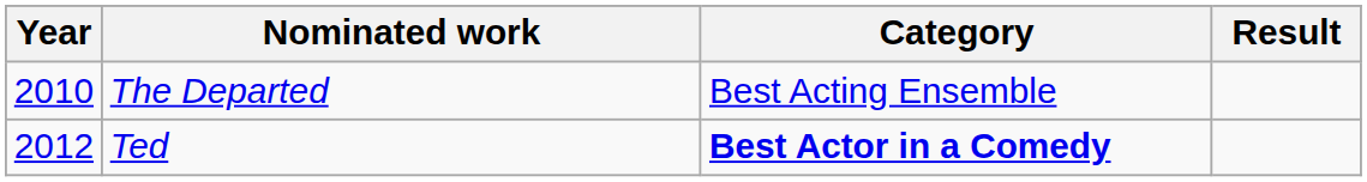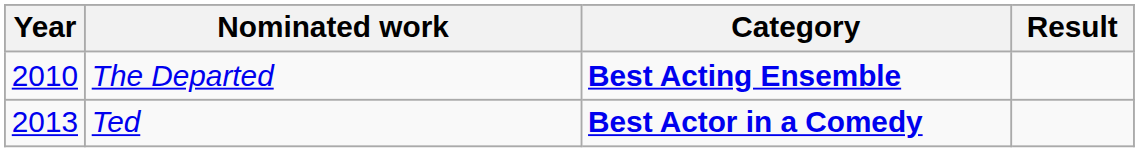 <table class=wikitable>
 <tr>
 <th scope="col" style="width:1em;">Year</th>
 <th scope="col" style="width:39em;">Nominated work</th>
 <th scope="col" style="width:33em;">Category</th>
 <th scope="col" style="width:5em;">Result</th>
 </tr>
 <tr>
 <td><a href='#'>2010</a></td>
 <td><em><a href='#'>The Departed</a></em></td>
-<td><a href='#'>Best Acting Ensemble</a></td>
+<td><strong><a href='#'>Best Acting Ensemble</a></strong></td>
 <td></td>
 </tr>
 <tr>
-<td><a href='#'>2012</a></td>
+<td><a href='#'>2013</a></td>
 <td><em><a href='#'>Ted</a></em></td>
 <td><strong><a href='#'>Best Actor in a Comedy</a></strong></td>
 <td></td>
 </tr>
 </table>
